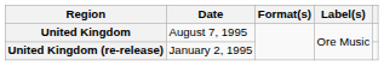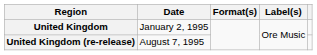 <table class="wikitable plainrowheaders">
 <tr>
 <th scope="col">Region</th>
 <th scope="col">Date</th>
 <th scope="col">Format(s)</th>
 <th scope="col">Label(s)</th>
 <th scope="col"></th>
 </tr>
 <tr>
 <th scope="row">United Kingdom</th>
-<td>August 7, 1995</td>
+<td>January 2, 1995</td>
 <td rowspan="2"></td>
 <td rowspan="2">Ore Music</td>
 <td></td>
 </tr>
 <tr>
 <th scope="row">United Kingdom (re-release)</th>
-<td>January 2, 1995</td>
+<td>August 7, 1995</td>
 <td></td>
 </tr>
 </table>
